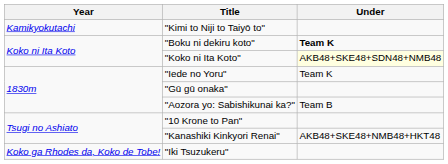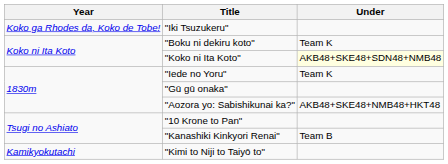 <table class="wikitable">
 <tr>
 <th>Year</th>
 <th>Title</th>
 <th>Under</th>
 </tr>
 <tr>
-<td><em><a href='#'>Kamikyokutachi</a></em></td>
-<td>"Kimi to Niji to Taiyō to"</td>
+<td><em><a href='#'>Koko ga Rhodes da, Koko de Tobe!</a></em></td>
+<td>"Iki Tsuzukeru"</td>
 <td></td>
 </tr>
 <tr>
 <td rowspan="2"><em><a href='#'>Koko ni Ita Koto</a></em></td>
 <td>"Boku ni dekiru koto"</td>
-<td><strong>Team K</strong></td>
+<td>Team K</td>
 </tr>
 <tr>
 <td>"Koko ni Ita Koto"</td>
 <td style="background: lightyellow;">AKB48+SKE48+SDN48+NMB48</td>
 </tr>
 <tr>
 <td rowspan="3"><em><a href='#'>1830m</a></em></td>
 <td>"Iede no Yoru"</td>
 <td>Team K</td>
 </tr>
 <tr>
 <td>"Gū gū onaka"</td>
 <td></td>
 </tr>
 <tr>
 <td>"Aozora yo: Sabishikunai ka?"</td>
-<td>Team B</td>
+<td>AKB48+SKE48+NMB48+HKT48</td>
 </tr>
 <tr>
 <td rowspan="2"><em><a href='#'>Tsugi no Ashiato</a></em></td>
 <td>"10 Krone to Pan"</td>
 <td></td>
 </tr>
 <tr>
 <td>"Kanashiki Kinkyori Renai"</td>
-<td>AKB48+SKE48+NMB48+HKT48</td>
+<td>Team B</td>
 </tr>
 <tr>
-<td><em><a href='#'>Koko ga Rhodes da, Koko de Tobe!</a></em></td>
-<td>"Iki Tsuzukeru"</td>
+<td><em><a href='#'>Kamikyokutachi</a></em></td>
+<td>"Kimi to Niji to Taiyō to"</td>
 <td></td>
 </tr>
 </table>
